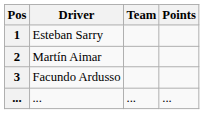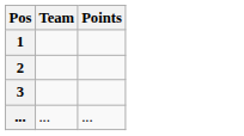 <table class="wikitable" style="font-size:85%">
 <tr>
 <th>Pos</th>
-<th>Driver</th>
 <th>Team</th>
 <th>Points</th>
 </tr>
 <tr>
 <th>1</th>
-<td> Esteban Sarry</td>
 <td></td>
 <td></td>
 </tr>
 <tr>
 <th>2</th>
-<td> Martín Aimar</td>
 <td></td>
 <td></td>
 </tr>
 <tr>
 <th>3</th>
-<td> Facundo Ardusso</td>
 <td></td>
 <td></td>
 </tr>
 <tr>
 <th>...</th>
 <td>...</td>
 <td>...</td>
-<td>...</td>
 </tr>
 </table>
